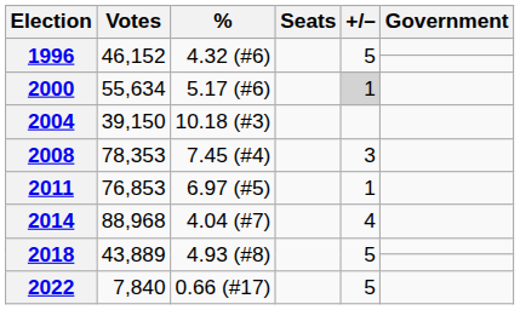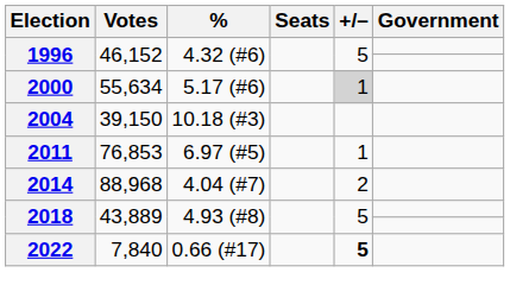 <table class=wikitable style="text-align: right;">
 <tr>
 <th>Election</th>
 <th>Votes</th>
 <th>%</th>
 <th>Seats</th>
 <th>+/–</th>
 <th>Government</th>
 </tr>
 <tr>
 <th rowspan=2><a href='#'>1996</a></th>
 <td rowspan=2>46,152</td>
 <td rowspan=2>4.32 (#6)</td>
 <td rowspan=2></td>
 <td rowspan=2> 5</td>
 <td></td>
 </tr>
 <tr>
 <td></td>
 </tr>
 <tr>
 <th><a href='#'>2000</a></th>
 <td>55,634</td>
 <td>5.17 (#6)</td>
 <td></td>
 <td style="background: lightgrey;"> 1</td>
 <td></td>
 </tr>
 <tr>
 <th><a href='#'>2004</a></th>
 <td>39,150</td>
 <td>10.18 (#3)</td>
 <td></td>
 <td></td>
 <td></td>
 </tr>
 <tr>
-<th><a href='#'>2008</a></th>
-<td>78,353</td>
-<td>7.45 (#4)</td>
-<td></td>
-<td> 3</td>
-<td></td>
-</tr>
-<tr>
 <th><a href='#'>2011</a></th>
 <td>76,853</td>
 <td>6.97 (#5)</td>
 <td></td>
 <td> 1</td>
 <td></td>
 </tr>
 <tr>
 <th><a href='#'>2014</a></th>
 <td>88,968</td>
 <td>4.04 (#7)</td>
 <td></td>
-<td> 4</td>
+<td> 2</td>
 <td></td>
 </tr>
 <tr>
 <th rowspan=2><a href='#'>2018</a></th>
 <td rowspan=2>43,889</td>
 <td rowspan=2>4.93 (#8)</td>
 <td rowspan=2></td>
 <td rowspan=2> 5</td>
 <td></td>
 </tr>
 <tr>
 <td></td>
 </tr>
 <tr>
 <th><a href='#'>2022</a></th>
 <td>7,840</td>
 <td>0.66 (#17)</td>
 <td></td>
-<td> 5</td>
+<td><strong> 5</strong></td>
 <td></td>
 </tr>
 </table>
